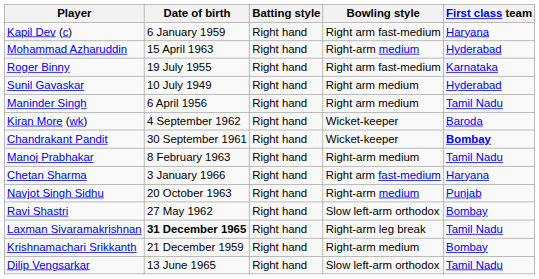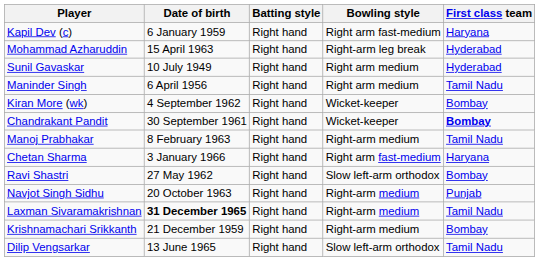 <table class=wikitable style=font-size:90%;text-align:left>
 <tr>
 <th>Player</th>
 <th>Date of birth</th>
 <th>Batting style</th>
 <th>Bowling style</th>
 <th><a href='#'>First class</a> team</th>
 </tr>
 <tr>
 <td><a href='#'>Kapil Dev</a> (<a href='#'>c</a>)</td>
 <td>6 January 1959</td>
 <td>Right hand</td>
 <td>Right arm fast-medium</td>
 <td><a href='#'>Haryana</a></td>
 </tr>
 <tr>
 <td><a href='#'>Mohammad Azharuddin</a></td>
 <td>15 April 1963</td>
 <td>Right hand</td>
-<td>Right-arm <a href='#'>medium</a></td>
+<td>Right-arm leg break</td>
 <td><a href='#'>Hyderabad</a></td>
-</tr>
-<tr>
-<td><a href='#'>Roger Binny</a></td>
-<td>19 July 1955</td>
-<td>Right hand</td>
-<td>Right arm fast-medium</td>
-<td><a href='#'>Karnataka</a></td>
 </tr>
 <tr>
 <td><a href='#'>Sunil Gavaskar</a></td>
 <td>10 July 1949</td>
 <td>Right hand</td>
 <td>Right arm medium</td>
 <td><a href='#'>Hyderabad</a></td>
 </tr>
 <tr>
 <td><a href='#'>Maninder Singh</a></td>
 <td>6 April 1956</td>
 <td>Right hand</td>
 <td>Right arm medium</td>
 <td><a href='#'>Tamil Nadu</a></td>
 </tr>
 <tr>
 <td><a href='#'>Kiran More</a> (<a href='#'>wk</a>)</td>
 <td>4 September 1962</td>
 <td>Right hand</td>
 <td>Wicket-keeper</td>
-<td><a href='#'>Baroda</a></td>
+<td><a href='#'>Bombay</a></td>
 </tr>
 <tr>
 <td><a href='#'>Chandrakant Pandit</a></td>
 <td>30 September 1961</td>
 <td>Right hand</td>
 <td>Wicket-keeper</td>
 <td><strong><a href='#'>Bombay</a></strong></td>
 </tr>
 <tr>
 <td><a href='#'>Manoj Prabhakar</a></td>
 <td>8 February 1963</td>
 <td>Right hand</td>
 <td>Right-arm medium</td>
 <td><a href='#'>Tamil Nadu</a></td>
 </tr>
 <tr>
 <td><a href='#'>Chetan Sharma</a></td>
 <td>3 January 1966</td>
 <td>Right hand</td>
 <td>Right arm <a href='#'>fast-medium</a></td>
 <td><a href='#'>Haryana</a></td>
 </tr>
 <tr>
+<td><a href='#'>Ravi Shastri</a></td>
+<td>27 May 1962</td>
+<td>Right hand</td>
+<td>Slow left-arm orthodox</td>
+<td><a href='#'>Bombay</a></td>
+</tr>
+<tr>
 <td><a href='#'>Navjot Singh Sidhu</a></td>
 <td>20 October 1963</td>
 <td>Right hand</td>
 <td>Right-arm <a href='#'>medium</a></td>
 <td><a href='#'>Punjab</a></td>
 </tr>
 <tr>
-<td><a href='#'>Ravi Shastri</a></td>
-<td>27 May 1962</td>
-<td>Right hand</td>
-<td>Slow left-arm orthodox</td>
-<td><a href='#'>Bombay</a></td>
-</tr>
-<tr>
 <td><a href='#'>Laxman Sivaramakrishnan</a></td>
 <td><strong>31 December 1965</strong></td>
 <td>Right hand</td>
-<td>Right-arm leg break</td>
+<td>Right-arm <a href='#'>medium</a></td>
 <td><a href='#'>Tamil Nadu</a></td>
 </tr>
 <tr>
 <td><a href='#'>Krishnamachari Srikkanth</a></td>
 <td>21 December 1959</td>
 <td>Right hand</td>
 <td>Right-arm medium</td>
 <td><a href='#'>Bombay</a></td>
 </tr>
 <tr>
 <td><a href='#'>Dilip Vengsarkar</a></td>
 <td>13 June 1965</td>
 <td>Right hand</td>
 <td>Slow left-arm orthodox</td>
 <td><a href='#'>Tamil Nadu</a></td>
 </tr>
 </table>
